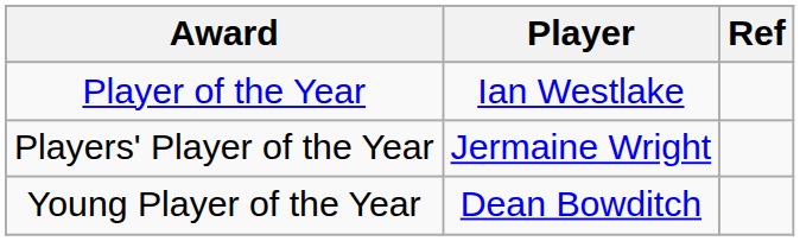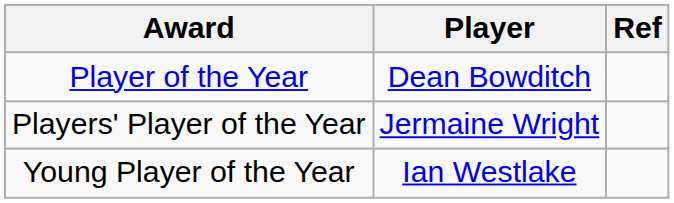 <table class="wikitable" style="text-align:center">
 <tr>
 <th width=0%>Award</th>
 <th width=0%>Player</th>
 <th width=0%>Ref</th>
 </tr>
 <tr>
 <td><a href='#'>Player of the Year</a></td>
-<td> <a href='#'>Ian Westlake</a></td>
+<td> <a href='#'>Dean Bowditch</a></td>
 <td></td>
 </tr>
 <tr>
 <td>Players' Player of the Year</td>
 <td> <a href='#'>Jermaine Wright</a></td>
 <td></td>
 </tr>
 <tr>
 <td>Young Player of the Year</td>
-<td> <a href='#'>Dean Bowditch</a></td>
+<td> <a href='#'>Ian Westlake</a></td>
 <td></td>
 </tr>
 </table>
